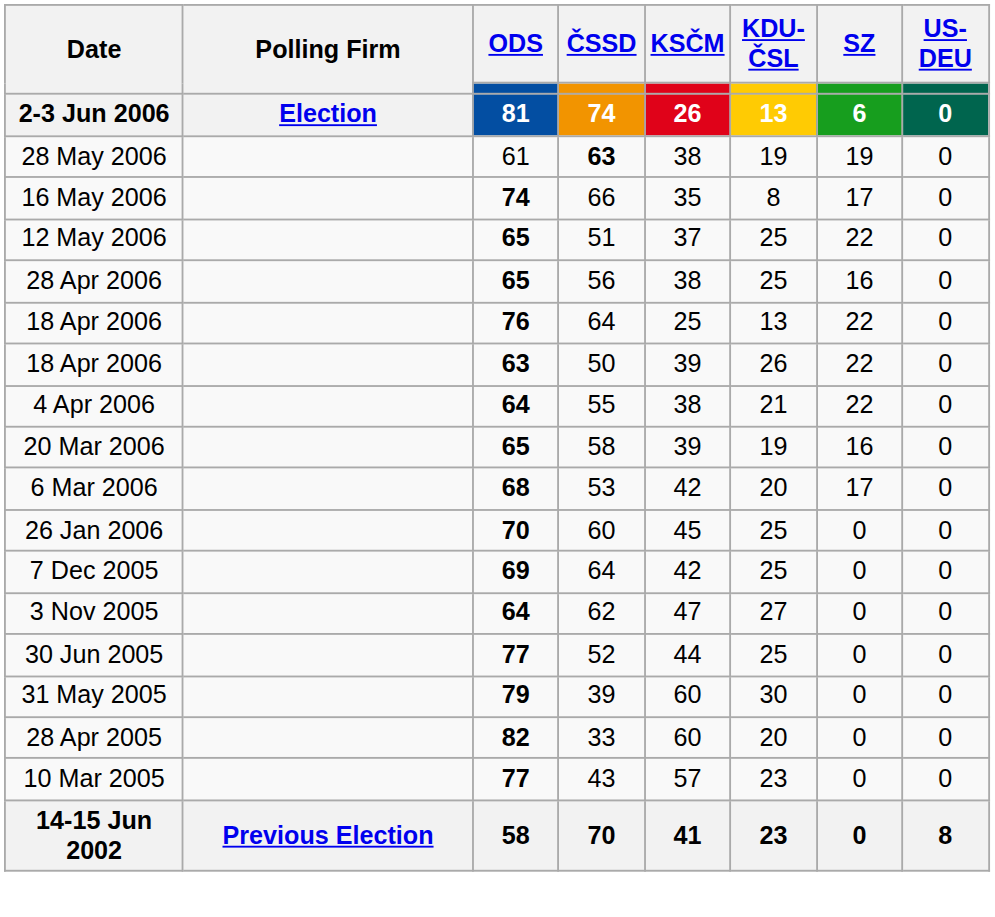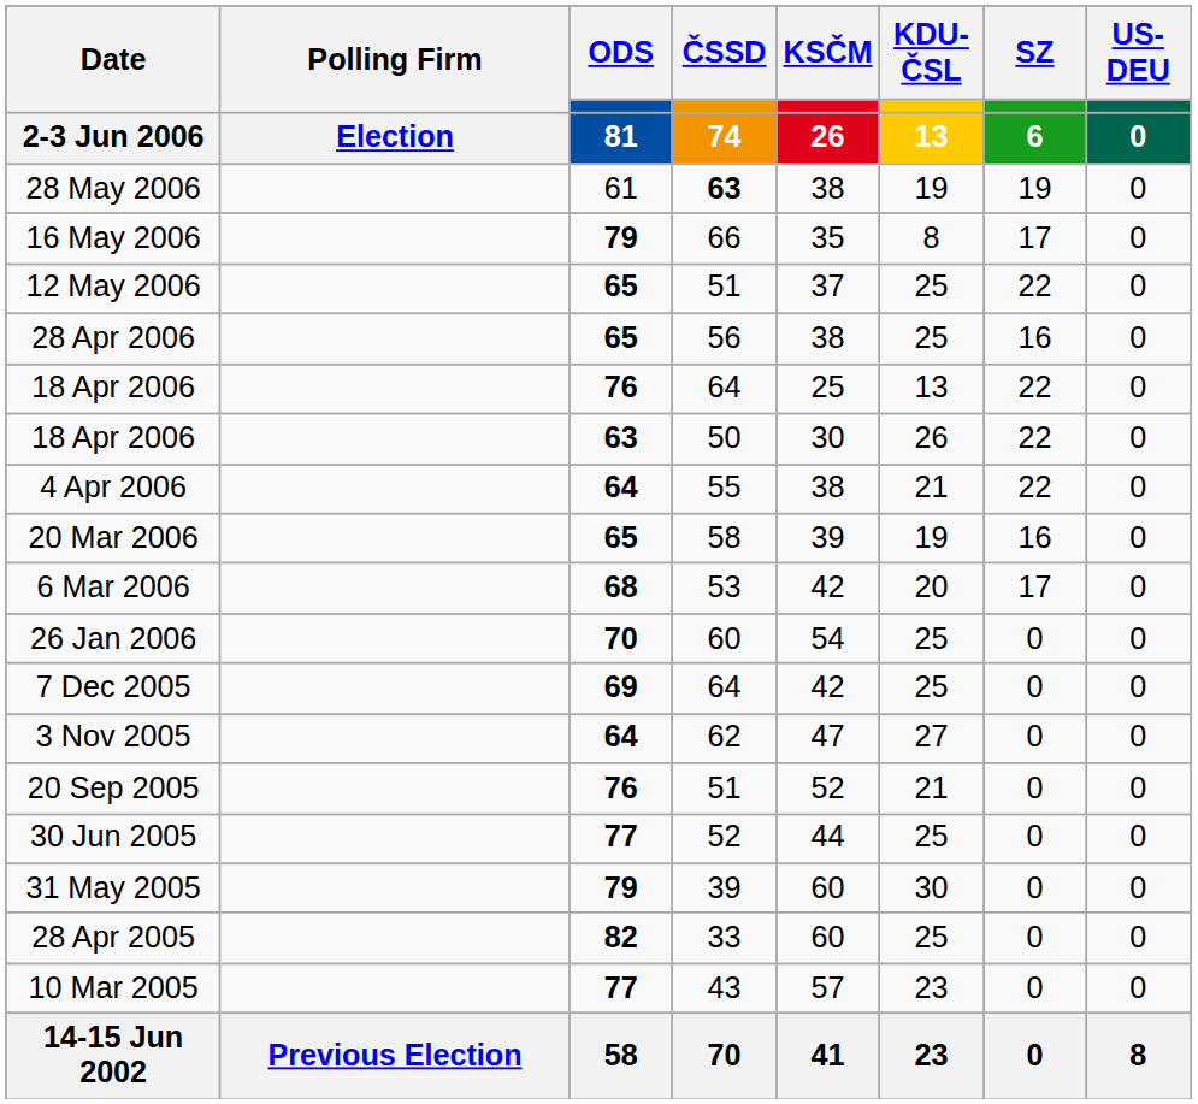 <table class="wikitable" style="text-align:center; font-size:85%; line-height:16px;">
 <tr style="height:42px;">
 <th style="width:90px;" rowspan="2">Date</th>
 <th style="width:150px;" rowspan="2">Polling Firm</th>
 <th><a href='#'><span>ODS</span></a></th>
 <th><a href='#'><span>ČSSD</span></a></th>
 <th><a href='#'><span>KSČM</span></a></th>
 <th><a href='#'><span>KDU-ČSL</span></a></th>
 <th><a href='#'><span>SZ</span></a></th>
 <th><a href='#'><span>US-DEU</span></a></th>
 </tr>
 <tr>
 <th style="color:inherit;background:#034EA2; width:40px;"></th>
 <th style="color:inherit;background:#F29400; width:40px;"></th>
 <th style="color:inherit;background:#E00219; width:40px;"></th>
 <th style="color:inherit;background:#FFCB03; width:40px;"></th>
 <th style="color:inherit;background:#179E1E; width:40px;"></th>
 <th style="color:inherit;background:#00654E; width:40px;"></th>
 </tr>
 <tr>
 <th><strong>2-3 Jun 2006</strong></th>
 <th><strong><a href='#'>Election</a></strong></th>
 <th style="background:#034EA2; width:40px;color:white;"><strong>81</strong></th>
 <th style="background:#F29400; width:40px;color:white;">74</th>
 <th style="background:#E00219; width:40px;color:white;">26</th>
 <th style="background:#FFCB03; width:40px;color:white;">13</th>
 <th style="background:#179E1E; width:40px;color:white;">6</th>
 <th style="background:#00654E; width:40px;color:white;">0</th>
 </tr>
 <tr>
 <td>28 May 2006</td>
 <td></td>
 <td>61</td>
 <td><strong>63</strong></td>
 <td>38</td>
 <td>19</td>
 <td>19</td>
 <td>0</td>
 </tr>
 <tr>
 <td>16 May 2006</td>
 <td></td>
-<td><strong>74</strong></td>
+<td><strong>79</strong></td>
 <td>66</td>
 <td>35</td>
 <td>8</td>
 <td>17</td>
 <td>0</td>
 </tr>
 <tr>
 <td>12 May 2006</td>
 <td></td>
 <td><strong>65</strong></td>
 <td>51</td>
 <td>37</td>
 <td>25</td>
 <td>22</td>
 <td>0</td>
 </tr>
 <tr>
 <td>28 Apr 2006</td>
 <td></td>
 <td><strong>65</strong></td>
 <td>56</td>
 <td>38</td>
 <td>25</td>
 <td>16</td>
 <td>0</td>
 </tr>
 <tr>
 <td>18 Apr 2006</td>
 <td></td>
 <td><strong>76</strong></td>
 <td>64</td>
 <td>25</td>
 <td>13</td>
 <td>22</td>
 <td>0</td>
 </tr>
 <tr>
 <td>18 Apr 2006</td>
 <td></td>
 <td><strong>63</strong></td>
 <td>50</td>
-<td>39</td>
+<td>30</td>
 <td>26</td>
 <td>22</td>
 <td>0</td>
 </tr>
 <tr>
 <td>4 Apr 2006</td>
 <td></td>
 <td><strong>64</strong></td>
 <td>55</td>
 <td>38</td>
 <td>21</td>
 <td>22</td>
 <td>0</td>
 </tr>
 <tr>
 <td>20 Mar 2006</td>
 <td></td>
 <td><strong>65</strong></td>
 <td>58</td>
 <td>39</td>
 <td>19</td>
 <td>16</td>
 <td>0</td>
 </tr>
 <tr>
 <td>6 Mar 2006</td>
 <td></td>
 <td><strong>68</strong></td>
 <td>53</td>
 <td>42</td>
 <td>20</td>
 <td>17</td>
 <td>0</td>
 </tr>
 <tr>
 <td>26 Jan 2006</td>
 <td></td>
 <td><strong>70</strong></td>
 <td>60</td>
-<td>45</td>
+<td>54</td>
 <td>25</td>
 <td>0</td>
 <td>0</td>
 </tr>
 <tr>
 <td>7 Dec 2005</td>
 <td></td>
 <td><strong>69</strong></td>
 <td>64</td>
 <td>42</td>
 <td>25</td>
 <td>0</td>
 <td>0</td>
 </tr>
 <tr>
 <td>3 Nov 2005</td>
 <td></td>
 <td><strong>64</strong></td>
 <td>62</td>
 <td>47</td>
 <td>27</td>
+<td>0</td>
+<td>0</td>
+</tr>
+<tr>
+<td>20 Sep 2005</td>
+<td></td>
+<td><strong>76</strong></td>
+<td>51</td>
+<td>52</td>
+<td>21</td>
 <td>0</td>
 <td>0</td>
 </tr>
 <tr>
 <td>30 Jun 2005</td>
 <td></td>
 <td><strong>77</strong></td>
 <td>52</td>
 <td>44</td>
 <td>25</td>
 <td>0</td>
 <td>0</td>
 </tr>
 <tr>
 <td>31 May 2005</td>
 <td></td>
 <td><strong>79</strong></td>
 <td>39</td>
 <td>60</td>
 <td>30</td>
 <td>0</td>
 <td>0</td>
 </tr>
 <tr>
 <td>28 Apr 2005</td>
 <td></td>
 <td><strong>82</strong></td>
 <td>33</td>
 <td>60</td>
-<td>20</td>
+<td>25</td>
 <td>0</td>
 <td>0</td>
 </tr>
 <tr>
 <td>10 Mar 2005</td>
 <td></td>
 <td><strong>77</strong></td>
 <td>43</td>
 <td>57</td>
 <td>23</td>
 <td>0</td>
 <td>0</td>
 </tr>
 <tr>
 <th>14-15 Jun 2002</th>
 <th><a href='#'>Previous Election</a></th>
 <th>58</th>
 <th><strong>70</strong></th>
 <th>41</th>
 <th>23</th>
 <th>0</th>
 <th>8</th>
 </tr>
 </table>
